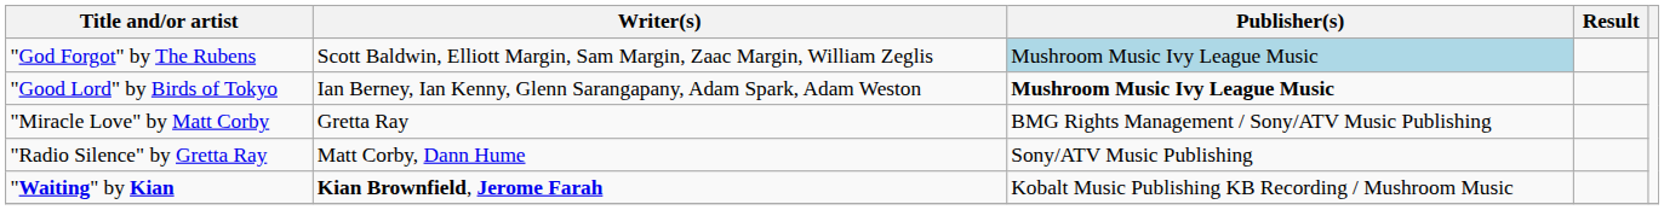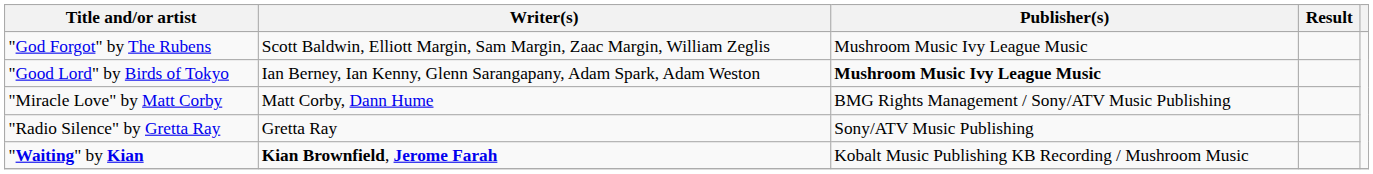 <table class="wikitable" width=100%>
 <tr>
 <th scope="col">Title and/or artist</th>
 <th scope="col">Writer(s)</th>
 <th scope="col">Publisher(s)</th>
 <th scope="col">Result</th>
 <th scope="col"></th>
 </tr>
 <tr>
 <td>"<a href='#'>God Forgot</a>" by <a href='#'>The Rubens</a></td>
 <td>Scott Baldwin, Elliott Margin, Sam Margin, Zaac Margin, William Zeglis</td>
-<td style="background: lightblue;">Mushroom Music  Ivy League Music</td>
+<td>Mushroom Music  Ivy League Music</td>
 <td></td>
 <td rowspan="5"></td>
 </tr>
 <tr>
 <td>"<a href='#'>Good Lord</a>" by <a href='#'>Birds of Tokyo</a></td>
 <td>Ian Berney, Ian Kenny, Glenn Sarangapany, Adam Spark, Adam Weston</td>
 <td><strong>Mushroom Music  Ivy League Music</strong></td>
 <td></td>
 </tr>
 <tr>
 <td>"Miracle Love" by <a href='#'>Matt Corby</a></td>
-<td>Gretta Ray</td>
+<td>Matt Corby, <a href='#'>Dann Hume</a></td>
 <td>BMG Rights Management / Sony/ATV Music Publishing</td>
 <td></td>
 </tr>
 <tr>
 <td>"Radio Silence" by <a href='#'>Gretta Ray</a></td>
-<td>Matt Corby, <a href='#'>Dann Hume</a></td>
+<td>Gretta Ray</td>
 <td>Sony/ATV Music Publishing</td>
 <td></td>
 </tr>
 <tr>
 <td>"<strong><a href='#'>Waiting</a></strong>" by <strong><a href='#'>Kian</a></strong></td>
 <td><strong>Kian Brownfield</strong>, <strong><a href='#'>Jerome Farah</a></strong></td>
 <td>Kobalt Music Publishing  KB Recording / Mushroom Music</td>
 <td></td>
 </tr>
 <tr>
 </tr>
 </table>
